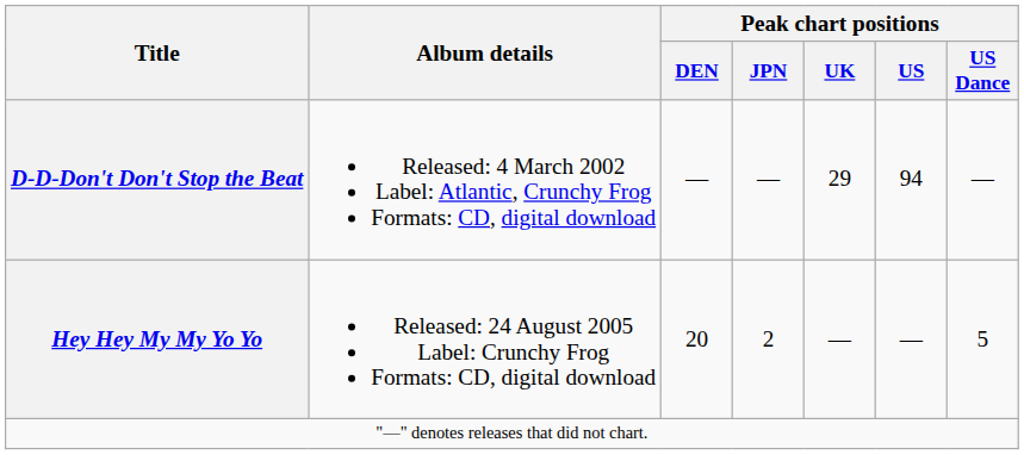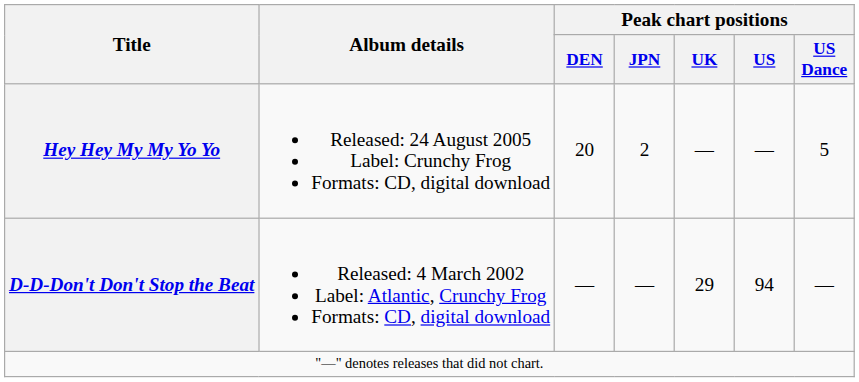 <table class="wikitable plainrowheaders" style="text-align:center;">
 <tr>
 <th rowspan="2">Title</th>
 <th rowspan="2">Album details</th>
 <th colspan="5">Peak chart positions</th>
 </tr>
 <tr>
 <th style="width:3em;font-size:90%"><a href='#'>DEN</a><br></th>
 <th style="width:3em;font-size:90%;"><a href='#'>JPN</a></th>
 <th style="width:3em;font-size:90%;"><a href='#'>UK</a><br></th>
 <th style="width:3em;font-size:90%"><a href='#'>US</a><br></th>
 <th style="width:3em;font-size:90%"><a href='#'>US Dance</a><br></th>
 </tr>
 <tr>
+<th scope="row"><em><a href='#'>Hey Hey My My Yo Yo</a></em></th>
+<td><br><ul><li>Released: 24 August 2005</li><li>Label: Crunchy Frog</li><li>Formats: CD, digital download</li></ul></td>
+<td>20</td>
+<td>2</td>
+<td>—</td>
+<td>—</td>
+<td>5</td>
+</tr>
+<tr>
 <th scope="row"><em><a href='#'>D-D-Don't Don't Stop the Beat</a></em></th>
 <td><br><ul><li>Released: 4 March 2002</li><li>Label: <a href='#'>Atlantic</a>, <a href='#'>Crunchy Frog</a></li><li>Formats: <a href='#'>CD</a>, <a href='#'>digital download</a></li></ul></td>
 <td>—</td>
 <td>—</td>
 <td>29</td>
 <td>94</td>
 <td>—</td>
 </tr>
 <tr>
-<th scope="row"><em><a href='#'>Hey Hey My My Yo Yo</a></em></th>
-<td><br><ul><li>Released: 24 August 2005</li><li>Label: Crunchy Frog</li><li>Formats: CD, digital download</li></ul></td>
-<td>20</td>
-<td>2</td>
-<td>—</td>
-<td>—</td>
-<td>5</td>
-</tr>
-<tr>
 <td colspan="7" style="text-align:center; font-size:9pt;">"—" denotes releases that did not chart.</td>
 </tr>
 </table>
